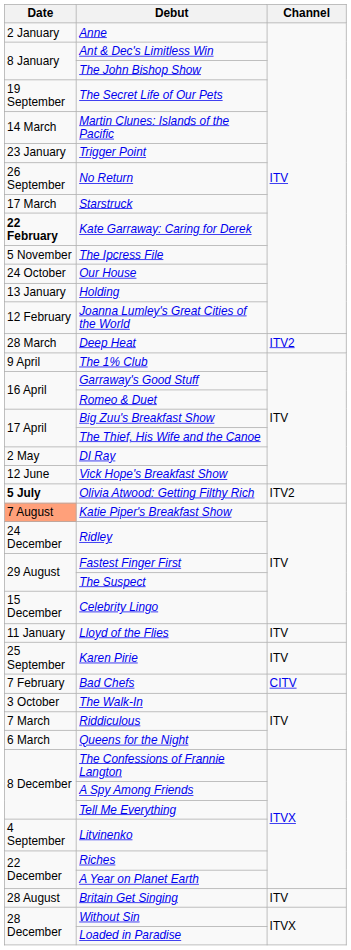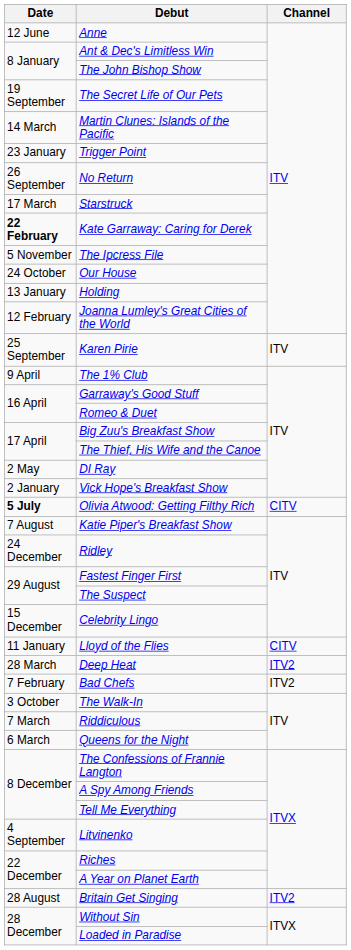 <table class="wikitable">
 <tr>
 <th width=90>Date</th>
 <th width=250>Debut</th>
 <th width=100>Channel</th>
 </tr>
 <tr>
-<td>2 January</td>
+<td>12 June</td>
 <td><em><a href='#'>Anne</a></em></td>
 <td rowspan="13"><a href='#'>ITV</a></td>
 </tr>
 <tr>
 <td rowspan="2">8 January</td>
 <td><em><a href='#'>Ant & Dec's Limitless Win</a></em></td>
 </tr>
 <tr>
 <td><em><a href='#'>The John Bishop Show</a></em></td>
 </tr>
 <tr>
 <td>19 September</td>
 <td><em><a href='#'>The Secret Life of Our Pets</a></em></td>
 </tr>
 <tr>
 <td>14 March</td>
 <td><em><a href='#'>Martin Clunes: Islands of the Pacific</a></em></td>
 </tr>
 <tr>
 <td>23 January</td>
 <td><em><a href='#'>Trigger Point</a></em></td>
 </tr>
 <tr>
 <td>26 September</td>
 <td><em><a href='#'>No Return</a></em></td>
 </tr>
 <tr>
 <td>17 March</td>
 <td><em><a href='#'>Starstruck</a></em></td>
 </tr>
 <tr>
 <td><strong>22 February</strong></td>
 <td><em><a href='#'>Kate Garraway: Caring for Derek</a></em></td>
 </tr>
 <tr>
 <td>5 November</td>
 <td><em><a href='#'>The Ipcress File</a></em></td>
 </tr>
 <tr>
 <td>24 October</td>
 <td><em><a href='#'>Our House</a></em></td>
 </tr>
 <tr>
 <td>13 January</td>
 <td><em><a href='#'>Holding</a></em></td>
 </tr>
 <tr>
 <td>12 February</td>
 <td><em><a href='#'>Joanna Lumley's Great Cities of the World</a></em></td>
 </tr>
 <tr>
-<td>28 March</td>
-<td><em><a href='#'>Deep Heat</a></em></td>
-<td><a href='#'>ITV2</a></td>
+<td>25 September</td>
+<td><em><a href='#'>Karen Pirie</a></em></td>
+<td>ITV</td>
 </tr>
 <tr>
 <td>9 April</td>
 <td><em><a href='#'>The 1% Club</a></em></td>
 <td rowspan="7">ITV</td>
 </tr>
 <tr>
 <td rowspan="2">16 April</td>
 <td><em><a href='#'>Garraway's Good Stuff</a></em></td>
 </tr>
 <tr>
 <td><em><a href='#'>Romeo & Duet</a></em></td>
 </tr>
 <tr>
 <td rowspan="2">17 April</td>
 <td><em><a href='#'>Big Zuu's Breakfast Show</a></em></td>
 </tr>
 <tr>
 <td><em><a href='#'>The Thief, His Wife and the Canoe</a></em></td>
 </tr>
 <tr>
 <td>2 May</td>
 <td><em><a href='#'>DI Ray</a></em></td>
 </tr>
 <tr>
-<td>12 June</td>
+<td>2 January</td>
 <td><em><a href='#'>Vick Hope's Breakfast Show</a></em></td>
 </tr>
 <tr>
 <td><strong>5 July</strong></td>
 <td><em><a href='#'>Olivia Atwood: Getting Filthy Rich</a></em></td>
-<td>ITV2</td>
+<td><a href='#'>CITV</a></td>
 </tr>
 <tr>
-<td style="background: lightsalmon;">7 August</td>
+<td>7 August</td>
 <td><em><a href='#'>Katie Piper's Breakfast Show</a></em></td>
 <td rowspan="5">ITV</td>
 </tr>
 <tr>
 <td>24 December</td>
 <td><em><a href='#'>Ridley</a></em></td>
 </tr>
 <tr>
 <td rowspan="2">29 August</td>
 <td><em><a href='#'>Fastest Finger First</a></em></td>
 </tr>
 <tr>
 <td><em><a href='#'>The Suspect</a></em></td>
 </tr>
 <tr>
 <td>15 December</td>
 <td><em><a href='#'>Celebrity Lingo</a></em></td>
 </tr>
 <tr>
 <td>11 January</td>
 <td><em><a href='#'>Lloyd of the Flies</a></em></td>
-<td>ITV</td>
+<td><a href='#'>CITV</a></td>
 </tr>
 <tr>
-<td>25 September</td>
-<td><em><a href='#'>Karen Pirie</a></em></td>
-<td>ITV</td>
+<td>28 March</td>
+<td><em><a href='#'>Deep Heat</a></em></td>
+<td><a href='#'>ITV2</a></td>
 </tr>
 <tr>
 <td>7 February</td>
 <td><em><a href='#'>Bad Chefs</a></em></td>
-<td><a href='#'>CITV</a></td>
+<td>ITV2</td>
 </tr>
 <tr>
 <td>3 October</td>
 <td><em><a href='#'>The Walk-In</a></em></td>
 <td rowspan="3">ITV</td>
 </tr>
 <tr>
 <td>7 March</td>
 <td><em><a href='#'>Riddiculous</a></em></td>
 </tr>
 <tr>
 <td>6 March</td>
 <td><em><a href='#'>Queens for the Night</a></em></td>
 </tr>
 <tr>
 <td rowspan="3">8 December</td>
 <td><em><a href='#'>The Confessions of Frannie Langton</a></em></td>
 <td rowspan="6"><a href='#'>ITVX</a></td>
 </tr>
 <tr>
 <td><em><a href='#'>A Spy Among Friends</a></em></td>
 </tr>
 <tr>
 <td><em><a href='#'>Tell Me Everything</a></em></td>
 </tr>
 <tr>
 <td>4 September</td>
 <td><em><a href='#'>Litvinenko</a></em></td>
 </tr>
 <tr>
 <td rowspan="2">22 December</td>
 <td><em><a href='#'>Riches</a></em></td>
 </tr>
 <tr>
 <td><em><a href='#'>A Year on Planet Earth</a></em></td>
 </tr>
 <tr>
 <td>28 August</td>
 <td><em><a href='#'>Britain Get Singing</a></em></td>
-<td>ITV</td>
+<td><a href='#'>ITV2</a></td>
 </tr>
 <tr>
 <td rowspan="2">28 December</td>
 <td><em><a href='#'>Without Sin</a></em></td>
 <td rowspan="2">ITVX</td>
 </tr>
 <tr>
 <td><em><a href='#'>Loaded in Paradise</a></em></td>
 </tr>
 </table>
